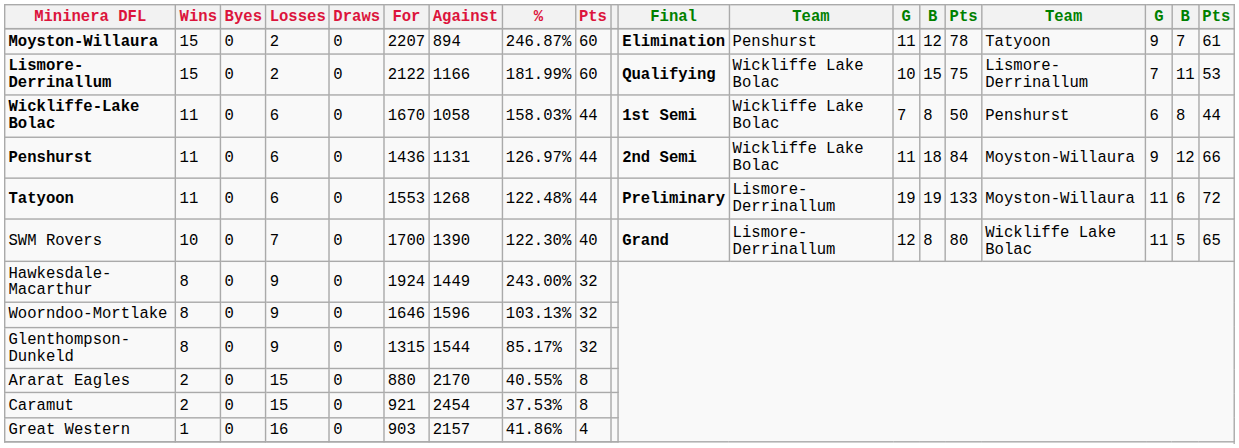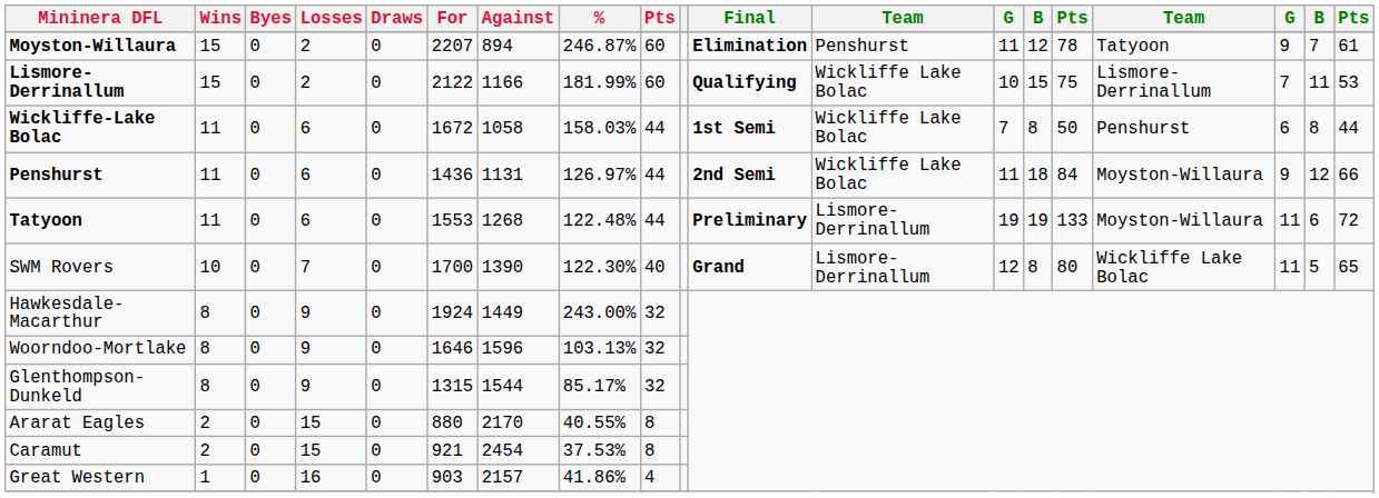 <table style="font-size: 85%; text-align: left;" class="wikitable">
 <tr>
 <th style="color:crimson">Mininera DFL</th>
 <th style="color:crimson">Wins</th>
 <th style="color:crimson">Byes</th>
 <th style="color:crimson">Losses</th>
 <th style="color:crimson">Draws</th>
 <th style="color:crimson">For</th>
 <th style="color:crimson">Against</th>
 <th style="color:crimson">%</th>
 <th style="color:crimson">Pts</th>
 <th></th>
 <th style="color:green">Final</th>
 <th style="color:green">Team</th>
 <th style="color:green">G</th>
 <th style="color:green">B</th>
 <th style="color:green">Pts</th>
 <th style="color:green">Team</th>
 <th style="color:green">G</th>
 <th style="color:green">B</th>
 <th style="color:green">Pts</th>
 </tr>
 <tr>
 </tr>
 <tr>
 </tr>
 <tr>
 <td><strong>	Moyston-Willaura	</strong></td>
 <td>15</td>
 <td>0</td>
 <td>2</td>
 <td>0</td>
 <td>2207</td>
 <td>894</td>
 <td>246.87%</td>
 <td>60</td>
 <td></td>
 <td><strong>Elimination</strong></td>
 <td>Penshurst</td>
 <td>11</td>
 <td>12</td>
 <td>78</td>
 <td>Tatyoon</td>
 <td>9</td>
 <td>7</td>
 <td>61</td>
 </tr>
 <tr>
 <td><strong>	Lismore-Derrinallum	</strong></td>
 <td>15</td>
 <td>0</td>
 <td>2</td>
 <td>0</td>
 <td>2122</td>
 <td>1166</td>
 <td>181.99%</td>
 <td>60</td>
 <td></td>
 <td><strong>Qualifying</strong></td>
 <td>Wickliffe Lake Bolac</td>
 <td>10</td>
 <td>15</td>
 <td>75</td>
 <td>Lismore-Derrinallum</td>
 <td>7</td>
 <td>11</td>
 <td>53</td>
 </tr>
 <tr>
 <td><strong>	Wickliffe-Lake Bolac	</strong></td>
 <td>11</td>
 <td>0</td>
 <td>6</td>
 <td>0</td>
-<td>1670</td>
+<td>1672</td>
 <td>1058</td>
 <td>158.03%</td>
 <td>44</td>
 <td></td>
 <td><strong>1st Semi</strong></td>
 <td>Wickliffe Lake Bolac</td>
 <td>7</td>
 <td>8</td>
 <td>50</td>
 <td>Penshurst</td>
 <td>6</td>
 <td>8</td>
 <td>44</td>
 </tr>
 <tr>
 <td><strong>	Penshurst	</strong></td>
 <td>11</td>
 <td>0</td>
 <td>6</td>
 <td>0</td>
 <td>1436</td>
 <td>1131</td>
 <td>126.97%</td>
 <td>44</td>
 <td></td>
 <td><strong>2nd Semi</strong></td>
 <td>Wickliffe Lake Bolac</td>
 <td>11</td>
 <td>18</td>
 <td>84</td>
 <td>Moyston-Willaura</td>
 <td>9</td>
 <td>12</td>
 <td>66</td>
 </tr>
 <tr>
 <td><strong>	Tatyoon	</strong></td>
 <td>11</td>
 <td>0</td>
 <td>6</td>
 <td>0</td>
 <td>1553</td>
 <td>1268</td>
 <td>122.48%</td>
 <td>44</td>
 <td></td>
 <td><strong>Preliminary</strong></td>
 <td>Lismore-Derrinallum</td>
 <td>19</td>
 <td>19</td>
 <td>133</td>
 <td>Moyston-Willaura</td>
 <td>11</td>
 <td>6</td>
 <td>72</td>
 </tr>
 <tr>
 <td>SWM Rovers</td>
 <td>10</td>
 <td>0</td>
 <td>7</td>
 <td>0</td>
 <td>1700</td>
 <td>1390</td>
 <td>122.30%</td>
 <td>40</td>
 <td></td>
 <td><strong>Grand</strong></td>
 <td>Lismore-Derrinallum</td>
 <td>12</td>
 <td>8</td>
 <td>80</td>
 <td>Wickliffe Lake Bolac</td>
 <td>11</td>
 <td>5</td>
 <td>65</td>
 </tr>
 <tr>
 <td>Hawkesdale-Macarthur</td>
 <td>8</td>
 <td>0</td>
 <td>9</td>
 <td>0</td>
 <td>1924</td>
 <td>1449</td>
 <td>243.00%</td>
 <td>32</td>
 <td></td>
 </tr>
 <tr>
 <td>Woorndoo-Mortlake</td>
 <td>8</td>
 <td>0</td>
 <td>9</td>
 <td>0</td>
 <td>1646</td>
 <td>1596</td>
 <td>103.13%</td>
 <td>32</td>
 <td></td>
 </tr>
 <tr>
 <td>Glenthompson-Dunkeld</td>
 <td>8</td>
 <td>0</td>
 <td>9</td>
 <td>0</td>
 <td>1315</td>
 <td>1544</td>
 <td>85.17%</td>
 <td>32</td>
 <td></td>
 </tr>
 <tr>
 <td>Ararat Eagles</td>
 <td>2</td>
 <td>0</td>
 <td>15</td>
 <td>0</td>
 <td>880</td>
 <td>2170</td>
 <td>40.55%</td>
 <td>8</td>
 <td></td>
 </tr>
 <tr>
 <td>Caramut</td>
 <td>2</td>
 <td>0</td>
 <td>15</td>
 <td>0</td>
 <td>921</td>
 <td>2454</td>
 <td>37.53%</td>
 <td>8</td>
 <td></td>
 </tr>
 <tr>
 <td>Great Western</td>
 <td>1</td>
 <td>0</td>
 <td>16</td>
 <td>0</td>
 <td>903</td>
 <td>2157</td>
 <td>41.86%</td>
 <td>4</td>
 <td></td>
 </tr>
 <tr>
 </tr>
 </table>
